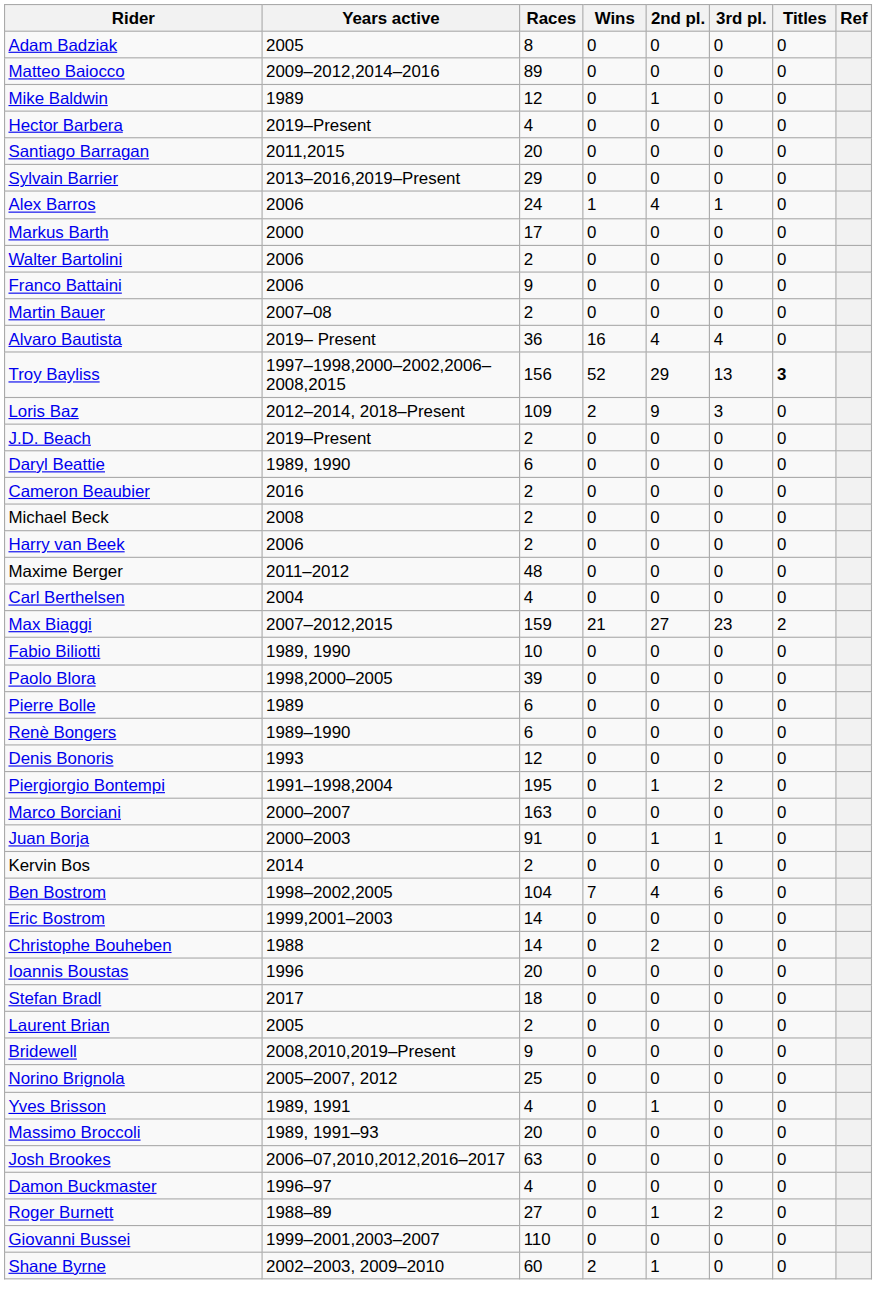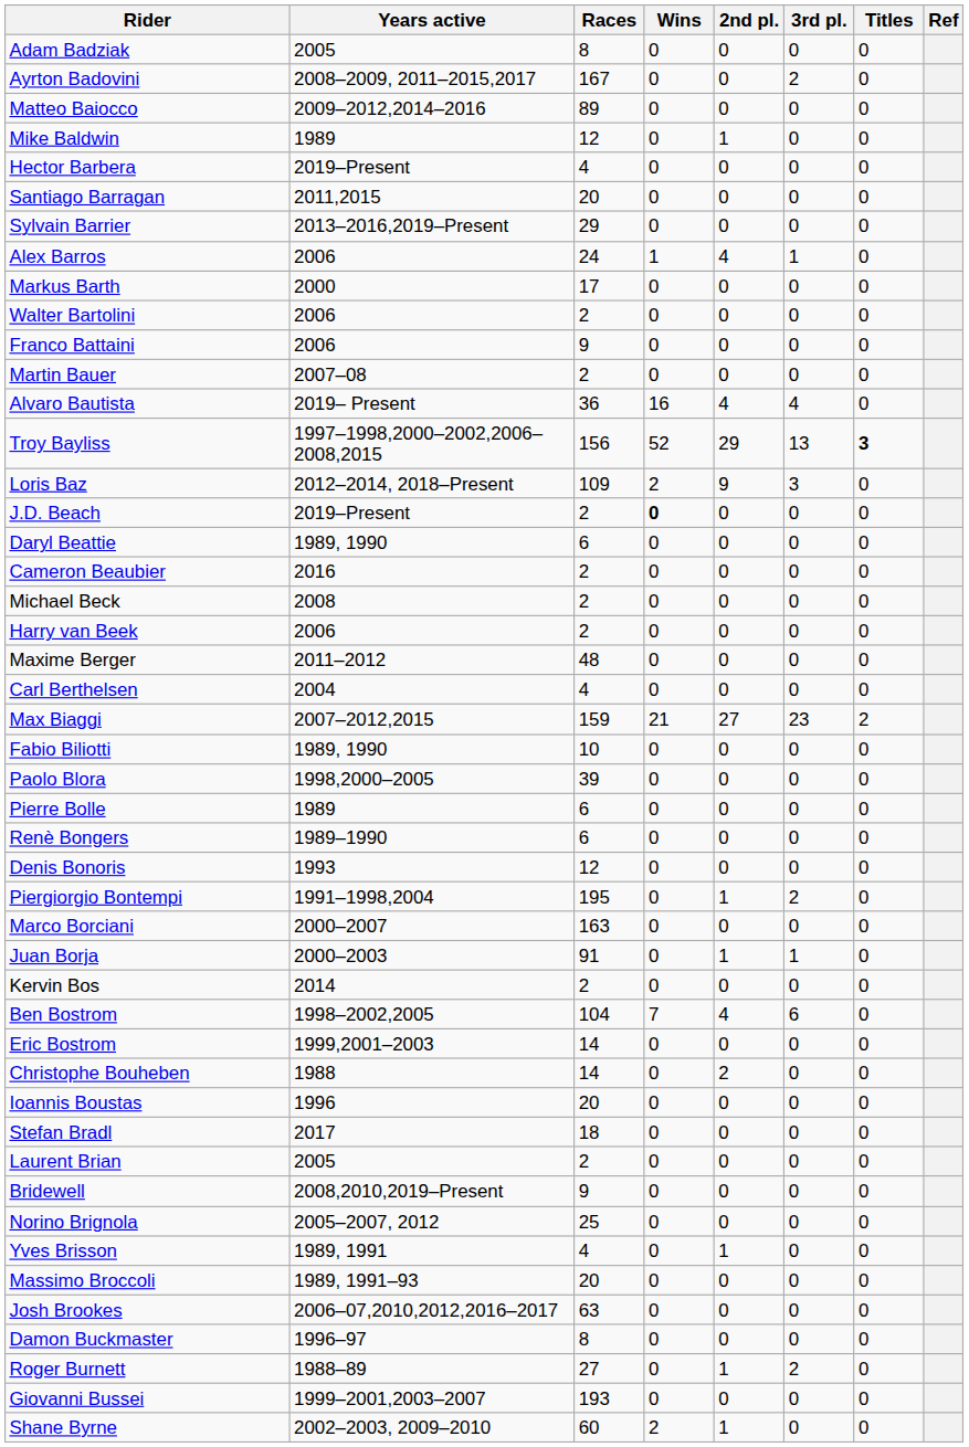 <table class="wikitable" style="font-size:95%;">
 <tr>
 <th width="225">Rider</th>
 <th width="225">Years active</th>
 <th width="50">Races</th>
 <th width="50">Wins</th>
 <th width="50">2nd pl.</th>
 <th width="50">3rd pl.</th>
 <th width="50">Titles</th>
 <th width="20">Ref</th>
 </tr>
 <tr>
 <td> <a href='#'>Adam Badziak</a></td>
 <td>2005</td>
 <td>8</td>
 <td>0</td>
 <td>0</td>
 <td>0</td>
+<td>0</td>
+<th></th>
+</tr>
+<tr>
+<td> <a href='#'>Ayrton Badovini</a></td>
+<td>2008–2009, 2011–2015,2017</td>
+<td>167</td>
+<td>0</td>
+<td>0</td>
+<td>2</td>
 <td>0</td>
 <th></th>
 </tr>
 <tr>
 <td> <a href='#'>Matteo Baiocco</a></td>
 <td>2009–2012,2014–2016</td>
 <td>89</td>
 <td>0</td>
 <td>0</td>
 <td>0</td>
 <td>0</td>
 <th></th>
 </tr>
 <tr>
 <td> <a href='#'>Mike Baldwin</a></td>
 <td>1989</td>
 <td>12</td>
 <td>0</td>
 <td>1</td>
 <td>0</td>
 <td>0</td>
 <th></th>
 </tr>
 <tr>
 <td> <a href='#'>Hector Barbera</a></td>
 <td>2019–Present</td>
 <td>4</td>
 <td>0</td>
 <td>0</td>
 <td>0</td>
 <td>0</td>
 <th></th>
 </tr>
 <tr>
 <td> <a href='#'>Santiago Barragan</a></td>
 <td>2011,2015</td>
 <td>20</td>
 <td>0</td>
 <td>0</td>
 <td>0</td>
 <td>0</td>
 <th></th>
 </tr>
 <tr>
 <td> <a href='#'>Sylvain Barrier</a></td>
 <td>2013–2016,2019–Present</td>
 <td>29</td>
 <td>0</td>
 <td>0</td>
 <td>0</td>
 <td>0</td>
 <th></th>
 </tr>
 <tr>
 <td> <a href='#'>Alex Barros</a></td>
 <td>2006</td>
 <td>24</td>
 <td>1</td>
 <td>4</td>
 <td>1</td>
 <td>0</td>
 <th></th>
 </tr>
 <tr>
 <td> <a href='#'>Markus Barth</a></td>
 <td>2000</td>
 <td>17</td>
 <td>0</td>
 <td>0</td>
 <td>0</td>
 <td>0</td>
 <th></th>
 </tr>
 <tr>
 <td> <a href='#'>Walter Bartolini</a></td>
 <td>2006</td>
 <td>2</td>
 <td>0</td>
 <td>0</td>
 <td>0</td>
 <td>0</td>
 <th></th>
 </tr>
 <tr>
 <td> <a href='#'>Franco Battaini</a></td>
 <td>2006</td>
 <td>9</td>
 <td>0</td>
 <td>0</td>
 <td>0</td>
 <td>0</td>
 <th></th>
 </tr>
 <tr>
 <td> <a href='#'>Martin Bauer</a></td>
 <td>2007–08</td>
 <td>2</td>
 <td>0</td>
 <td>0</td>
 <td>0</td>
 <td>0</td>
 <th></th>
 </tr>
 <tr>
 <td> <a href='#'>Alvaro Bautista</a></td>
 <td>2019– Present</td>
 <td>36</td>
 <td>16</td>
 <td>4</td>
 <td>4</td>
 <td>0</td>
 <th></th>
 </tr>
 <tr>
 <td> <a href='#'>Troy Bayliss</a></td>
 <td>1997–1998,2000–2002,2006–2008,2015</td>
 <td>156</td>
 <td>52</td>
 <td>29</td>
 <td>13</td>
 <td><strong>3</strong></td>
 <th></th>
 </tr>
 <tr>
 <td> <a href='#'>Loris Baz</a></td>
 <td>2012–2014, 2018–Present</td>
 <td>109</td>
 <td>2</td>
 <td>9</td>
 <td>3</td>
 <td>0</td>
 <th></th>
 </tr>
 <tr>
 <td> <a href='#'>J.D. Beach</a></td>
 <td>2019–Present</td>
 <td>2</td>
-<td>0</td>
+<td><strong>0</strong></td>
 <td>0</td>
 <td>0</td>
 <td>0</td>
 <th></th>
 </tr>
 <tr>
 <td> <a href='#'>Daryl Beattie</a></td>
 <td>1989, 1990</td>
 <td>6</td>
 <td>0</td>
 <td>0</td>
 <td>0</td>
 <td>0</td>
 <th></th>
 </tr>
 <tr>
 <td> <a href='#'>Cameron Beaubier</a></td>
 <td>2016</td>
 <td>2</td>
 <td>0</td>
 <td>0</td>
 <td>0</td>
 <td>0</td>
 <th></th>
 </tr>
 <tr>
 <td> Michael Beck</td>
 <td>2008</td>
 <td>2</td>
 <td>0</td>
 <td>0</td>
 <td>0</td>
 <td>0</td>
 <th></th>
 </tr>
 <tr>
 <td> <a href='#'>Harry van Beek</a></td>
 <td>2006</td>
 <td>2</td>
 <td>0</td>
 <td>0</td>
 <td>0</td>
 <td>0</td>
 <th></th>
 </tr>
 <tr>
 <td> Maxime Berger</td>
 <td>2011–2012</td>
 <td>48</td>
 <td>0</td>
 <td>0</td>
 <td>0</td>
 <td>0</td>
 <th></th>
 </tr>
 <tr>
 <td> <a href='#'>Carl Berthelsen</a></td>
 <td>2004</td>
 <td>4</td>
 <td>0</td>
 <td>0</td>
 <td>0</td>
 <td>0</td>
 <th></th>
 </tr>
 <tr>
 <td> <a href='#'>Max Biaggi</a></td>
 <td>2007–2012,2015</td>
 <td>159</td>
 <td>21</td>
 <td>27</td>
 <td>23</td>
 <td>2</td>
 <th></th>
 </tr>
 <tr>
 <td> <a href='#'>Fabio Biliotti</a></td>
 <td>1989, 1990</td>
 <td>10</td>
 <td>0</td>
 <td>0</td>
 <td>0</td>
 <td>0</td>
 <th></th>
 </tr>
 <tr>
 <td> <a href='#'>Paolo Blora</a></td>
 <td>1998,2000–2005</td>
 <td>39</td>
 <td>0</td>
 <td>0</td>
 <td>0</td>
 <td>0</td>
 <th></th>
 </tr>
 <tr>
 <td> <a href='#'>Pierre Bolle</a></td>
 <td>1989</td>
 <td>6</td>
 <td>0</td>
 <td>0</td>
 <td>0</td>
 <td>0</td>
 <th></th>
 </tr>
 <tr>
 <td> <a href='#'>Renè Bongers</a></td>
 <td>1989–1990</td>
 <td>6</td>
 <td>0</td>
 <td>0</td>
 <td>0</td>
 <td>0</td>
 <th></th>
 </tr>
 <tr>
 <td> <a href='#'>Denis Bonoris</a></td>
 <td>1993</td>
 <td>12</td>
 <td>0</td>
 <td>0</td>
 <td>0</td>
 <td>0</td>
 <th></th>
 </tr>
 <tr>
 <td> <a href='#'>Piergiorgio Bontempi</a></td>
 <td>1991–1998,2004</td>
 <td>195</td>
 <td>0</td>
 <td>1</td>
 <td>2</td>
 <td>0</td>
 <th></th>
 </tr>
 <tr>
 <td> <a href='#'>Marco Borciani</a></td>
 <td>2000–2007</td>
 <td>163</td>
 <td>0</td>
 <td>0</td>
 <td>0</td>
 <td>0</td>
 <th></th>
 </tr>
 <tr>
 <td> <a href='#'>Juan Borja</a></td>
 <td>2000–2003</td>
 <td>91</td>
 <td>0</td>
 <td>1</td>
 <td>1</td>
 <td>0</td>
 <th></th>
 </tr>
 <tr>
 <td> Kervin Bos</td>
 <td>2014</td>
 <td>2</td>
 <td>0</td>
 <td>0</td>
 <td>0</td>
 <td>0</td>
 <th></th>
 </tr>
 <tr>
 <td> <a href='#'>Ben Bostrom</a></td>
 <td>1998–2002,2005</td>
 <td>104</td>
 <td>7</td>
 <td>4</td>
 <td>6</td>
 <td>0</td>
 <th></th>
 </tr>
 <tr>
 <td> <a href='#'>Eric Bostrom</a></td>
 <td>1999,2001–2003</td>
 <td>14</td>
 <td>0</td>
 <td>0</td>
 <td>0</td>
 <td>0</td>
 <th></th>
 </tr>
 <tr>
 <td> <a href='#'>Christophe Bouheben</a></td>
 <td>1988</td>
 <td>14</td>
 <td>0</td>
 <td>2</td>
 <td>0</td>
 <td>0</td>
 <th></th>
 </tr>
 <tr>
 <td> <a href='#'>Ioannis Boustas</a></td>
 <td>1996</td>
 <td>20</td>
 <td>0</td>
 <td>0</td>
 <td>0</td>
 <td>0</td>
 <th></th>
 </tr>
 <tr>
 <td> <a href='#'>Stefan Bradl</a></td>
 <td>2017</td>
 <td>18</td>
 <td>0</td>
 <td>0</td>
 <td>0</td>
 <td>0</td>
 <th></th>
 </tr>
 <tr>
 <td> <a href='#'>Laurent Brian</a></td>
 <td>2005</td>
 <td>2</td>
 <td>0</td>
 <td>0</td>
 <td>0</td>
 <td>0</td>
 <th></th>
 </tr>
 <tr>
 <td> <a href='#'> Bridewell</a></td>
 <td>2008,2010,2019–Present</td>
 <td>9</td>
 <td>0</td>
 <td>0</td>
 <td>0</td>
 <td>0</td>
 <th></th>
 </tr>
 <tr>
 <td> <a href='#'>Norino Brignola</a></td>
 <td>2005–2007, 2012</td>
 <td>25</td>
 <td>0</td>
 <td>0</td>
 <td>0</td>
 <td>0</td>
 <th></th>
 </tr>
 <tr>
 <td> <a href='#'>Yves Brisson</a></td>
 <td>1989, 1991</td>
 <td>4</td>
 <td>0</td>
 <td>1</td>
 <td>0</td>
 <td>0</td>
 <th></th>
 </tr>
 <tr>
 <td> <a href='#'>Massimo Broccoli</a></td>
 <td>1989, 1991–93</td>
 <td>20</td>
 <td>0</td>
 <td>0</td>
 <td>0</td>
 <td>0</td>
 <th></th>
 </tr>
 <tr>
 <td> <a href='#'>Josh Brookes</a></td>
 <td>2006–07,2010,2012,2016–2017</td>
 <td>63</td>
 <td>0</td>
 <td>0</td>
 <td>0</td>
 <td>0</td>
 <th></th>
 </tr>
 <tr>
 <td> <a href='#'>Damon Buckmaster</a></td>
 <td>1996–97</td>
-<td>4</td>
+<td>8</td>
 <td>0</td>
 <td>0</td>
 <td>0</td>
 <td>0</td>
 <th></th>
 </tr>
 <tr>
 <td> <a href='#'>Roger Burnett</a></td>
 <td>1988–89</td>
 <td>27</td>
 <td>0</td>
 <td>1</td>
 <td>2</td>
 <td>0</td>
 <th></th>
 </tr>
 <tr>
 <td> <a href='#'>Giovanni Bussei</a></td>
 <td>1999–2001,2003–2007</td>
-<td>110</td>
+<td>193</td>
 <td>0</td>
 <td>0</td>
 <td>0</td>
 <td>0</td>
 <th></th>
 </tr>
 <tr>
 <td> <a href='#'>Shane Byrne</a></td>
 <td>2002–2003, 2009–2010</td>
 <td>60</td>
 <td>2</td>
 <td>1</td>
 <td>0</td>
 <td>0</td>
 <th></th>
 </tr>
 </table>
